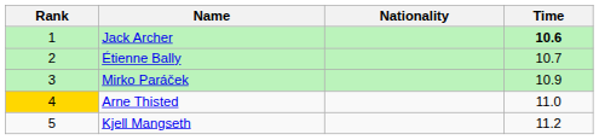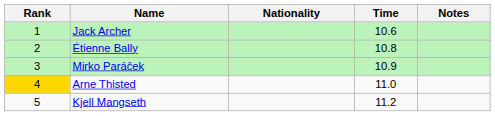 <table class="wikitable sortable" style="text-align:center;width: 55%">
 <tr>
 <th>Rank</th>
 <th>Name</th>
 <th>Nationality</th>
 <th>Time</th>
+<th>Notes</th>
 </tr>
 <tr bgcolor=bbf3bb>
 <td>1</td>
 <td align=left><a href='#'>Jack Archer</a></td>
 <td align=left></td>
-<td><strong>10.6</strong></td>
+<td>10.6</td>
+<td></td>
 </tr>
 <tr bgcolor=bbf3bb>
 <td>2</td>
 <td align=left><a href='#'>Étienne Bally</a></td>
 <td align=left></td>
-<td>10.7</td>
+<td>10.8</td>
+<td></td>
 </tr>
 <tr bgcolor=bbf3bb>
 <td>3</td>
 <td align=left><a href='#'>Mirko Paráček</a></td>
 <td align=left></td>
 <td>10.9</td>
+<td></td>
 </tr>
 <tr>
 <td style="background: gold;">4</td>
 <td align=left><a href='#'>Arne Thisted</a></td>
 <td align=left></td>
 <td>11.0</td>
+<td></td>
 </tr>
 <tr>
 <td>5</td>
 <td align=left><a href='#'>Kjell Mangseth</a></td>
 <td align=left></td>
 <td>11.2</td>
+<td></td>
 </tr>
 </table>
